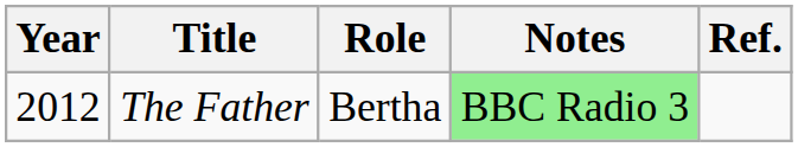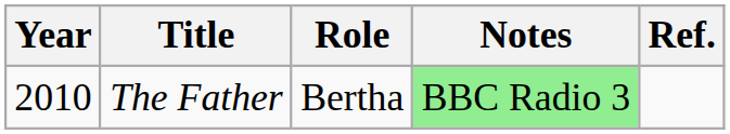 <table class="wikitable">
 <tr>
 <th>Year</th>
 <th>Title</th>
 <th>Role</th>
 <th>Notes</th>
 <th>Ref.</th>
 </tr>
 <tr>
-<td>2012</td>
+<td>2010</td>
 <td><em>The Father</em></td>
 <td>Bertha</td>
 <td style="background: lightgreen;">BBC Radio 3</td>
 <td></td>
 </tr>
 </table>
